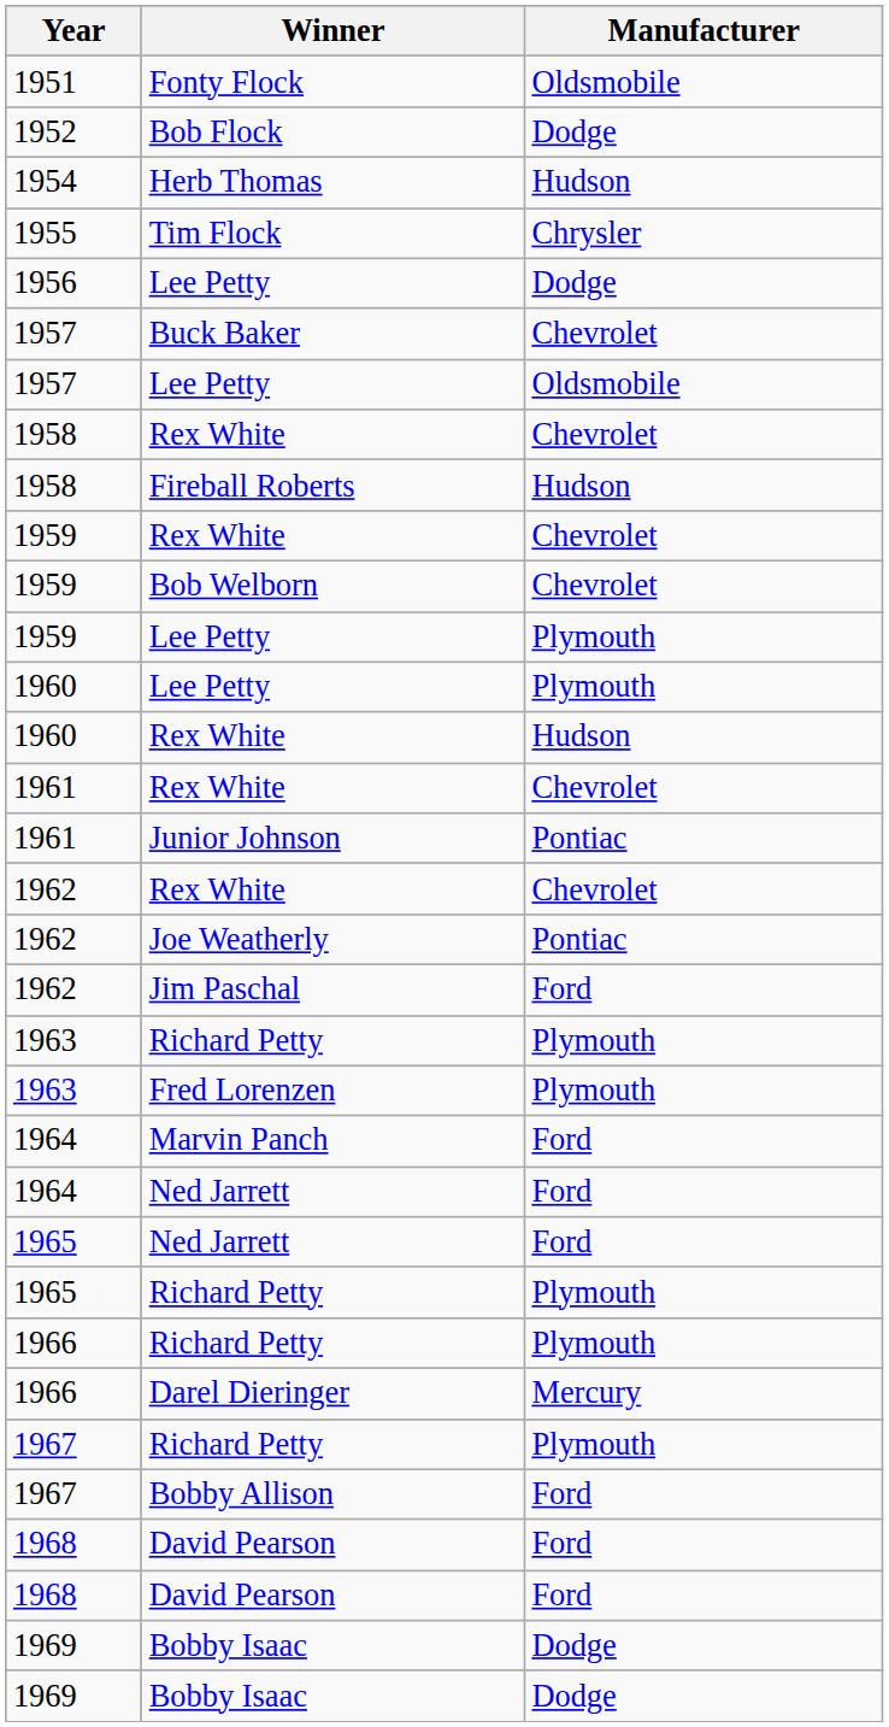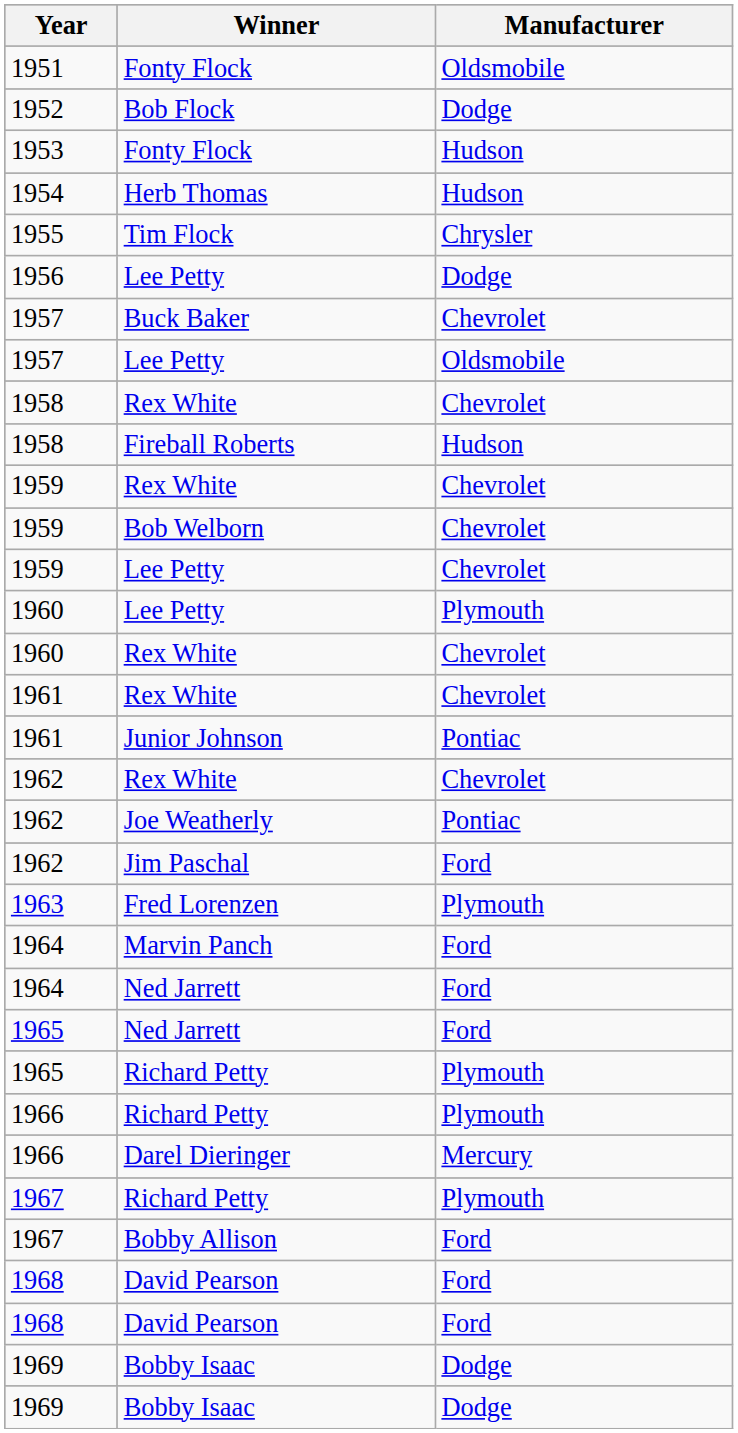 <table class="wikitable" width="35%" style="text-align:left">
 <tr>
 <th>Year</th>
 <th>Winner</th>
 <th>Manufacturer</th>
 </tr>
 <tr>
 <td>1951</td>
 <td><a href='#'>Fonty Flock</a></td>
 <td><a href='#'>Oldsmobile</a></td>
 </tr>
 <tr>
 <td>1952</td>
 <td><a href='#'>Bob Flock</a></td>
 <td><a href='#'>Dodge</a></td>
+</tr>
+<tr>
+<td>1953</td>
+<td><a href='#'>Fonty Flock</a></td>
+<td><a href='#'>Hudson</a></td>
 </tr>
 <tr>
 <td>1954</td>
 <td><a href='#'>Herb Thomas</a></td>
 <td><a href='#'>Hudson</a></td>
 </tr>
 <tr>
 <td>1955</td>
 <td><a href='#'>Tim Flock</a></td>
 <td><a href='#'>Chrysler</a></td>
 </tr>
 <tr>
 <td>1956</td>
 <td><a href='#'>Lee Petty</a></td>
 <td><a href='#'>Dodge</a></td>
 </tr>
 <tr>
 <td>1957</td>
 <td><a href='#'>Buck Baker</a></td>
 <td><a href='#'>Chevrolet</a></td>
 </tr>
 <tr>
 <td>1957</td>
 <td><a href='#'>Lee Petty</a></td>
 <td><a href='#'>Oldsmobile</a></td>
 </tr>
 <tr>
 <td>1958</td>
 <td><a href='#'>Rex White</a></td>
 <td><a href='#'>Chevrolet</a></td>
 </tr>
 <tr>
 <td>1958</td>
 <td><a href='#'>Fireball Roberts</a></td>
 <td><a href='#'>Hudson</a></td>
 </tr>
 <tr>
 <td>1959</td>
 <td><a href='#'>Rex White</a></td>
 <td><a href='#'>Chevrolet</a></td>
 </tr>
 <tr>
 <td>1959</td>
 <td><a href='#'>Bob Welborn</a></td>
 <td><a href='#'>Chevrolet</a></td>
 </tr>
 <tr>
 <td>1959</td>
 <td><a href='#'>Lee Petty</a></td>
-<td><a href='#'>Plymouth</a></td>
+<td><a href='#'>Chevrolet</a></td>
 </tr>
 <tr>
 <td>1960</td>
 <td><a href='#'>Lee Petty</a></td>
 <td><a href='#'>Plymouth</a></td>
 </tr>
 <tr>
 <td>1960</td>
 <td><a href='#'>Rex White</a></td>
-<td><a href='#'>Hudson</a></td>
+<td><a href='#'>Chevrolet</a></td>
 </tr>
 <tr>
 <td>1961</td>
 <td><a href='#'>Rex White</a></td>
 <td><a href='#'>Chevrolet</a></td>
 </tr>
 <tr>
 <td>1961</td>
 <td><a href='#'>Junior Johnson</a></td>
 <td><a href='#'>Pontiac</a></td>
 </tr>
 <tr>
 <td>1962</td>
 <td><a href='#'>Rex White</a></td>
 <td><a href='#'>Chevrolet</a></td>
 </tr>
 <tr>
 <td>1962</td>
 <td><a href='#'>Joe Weatherly</a></td>
 <td><a href='#'>Pontiac</a></td>
 </tr>
 <tr>
 <td>1962</td>
 <td><a href='#'>Jim Paschal</a></td>
 <td><a href='#'>Ford</a></td>
-</tr>
-<tr>
-<td>1963</td>
-<td><a href='#'>Richard Petty</a></td>
-<td><a href='#'>Plymouth</a></td>
 </tr>
 <tr>
 <td><a href='#'>1963</a></td>
 <td><a href='#'>Fred Lorenzen</a></td>
 <td><a href='#'>Plymouth</a></td>
 </tr>
 <tr>
 <td>1964</td>
 <td><a href='#'>Marvin Panch</a></td>
 <td><a href='#'>Ford</a></td>
 </tr>
 <tr>
 <td>1964</td>
 <td><a href='#'>Ned Jarrett</a></td>
 <td><a href='#'>Ford</a></td>
 </tr>
 <tr>
 <td><a href='#'>1965</a></td>
 <td><a href='#'>Ned Jarrett</a></td>
 <td><a href='#'>Ford</a></td>
 </tr>
 <tr>
 <td>1965</td>
 <td><a href='#'>Richard Petty</a></td>
 <td><a href='#'>Plymouth</a></td>
 </tr>
 <tr>
 <td>1966</td>
 <td><a href='#'>Richard Petty</a></td>
 <td><a href='#'>Plymouth</a></td>
 </tr>
 <tr>
 <td>1966</td>
 <td><a href='#'>Darel Dieringer</a></td>
 <td><a href='#'>Mercury</a></td>
 </tr>
 <tr>
 <td><a href='#'>1967</a></td>
 <td><a href='#'>Richard Petty</a></td>
 <td><a href='#'>Plymouth</a></td>
 </tr>
 <tr>
 <td>1967</td>
 <td><a href='#'>Bobby Allison</a></td>
 <td><a href='#'>Ford</a></td>
 </tr>
 <tr>
 <td><a href='#'>1968</a></td>
 <td><a href='#'>David Pearson</a></td>
 <td><a href='#'>Ford</a></td>
 </tr>
 <tr>
 <td><a href='#'>1968</a></td>
 <td><a href='#'>David Pearson</a></td>
 <td><a href='#'>Ford</a></td>
 </tr>
 <tr>
 <td>1969</td>
 <td><a href='#'>Bobby Isaac</a></td>
 <td><a href='#'>Dodge</a></td>
 </tr>
 <tr>
 <td>1969</td>
 <td><a href='#'>Bobby Isaac</a></td>
 <td><a href='#'>Dodge</a></td>
 </tr>
 </table>
